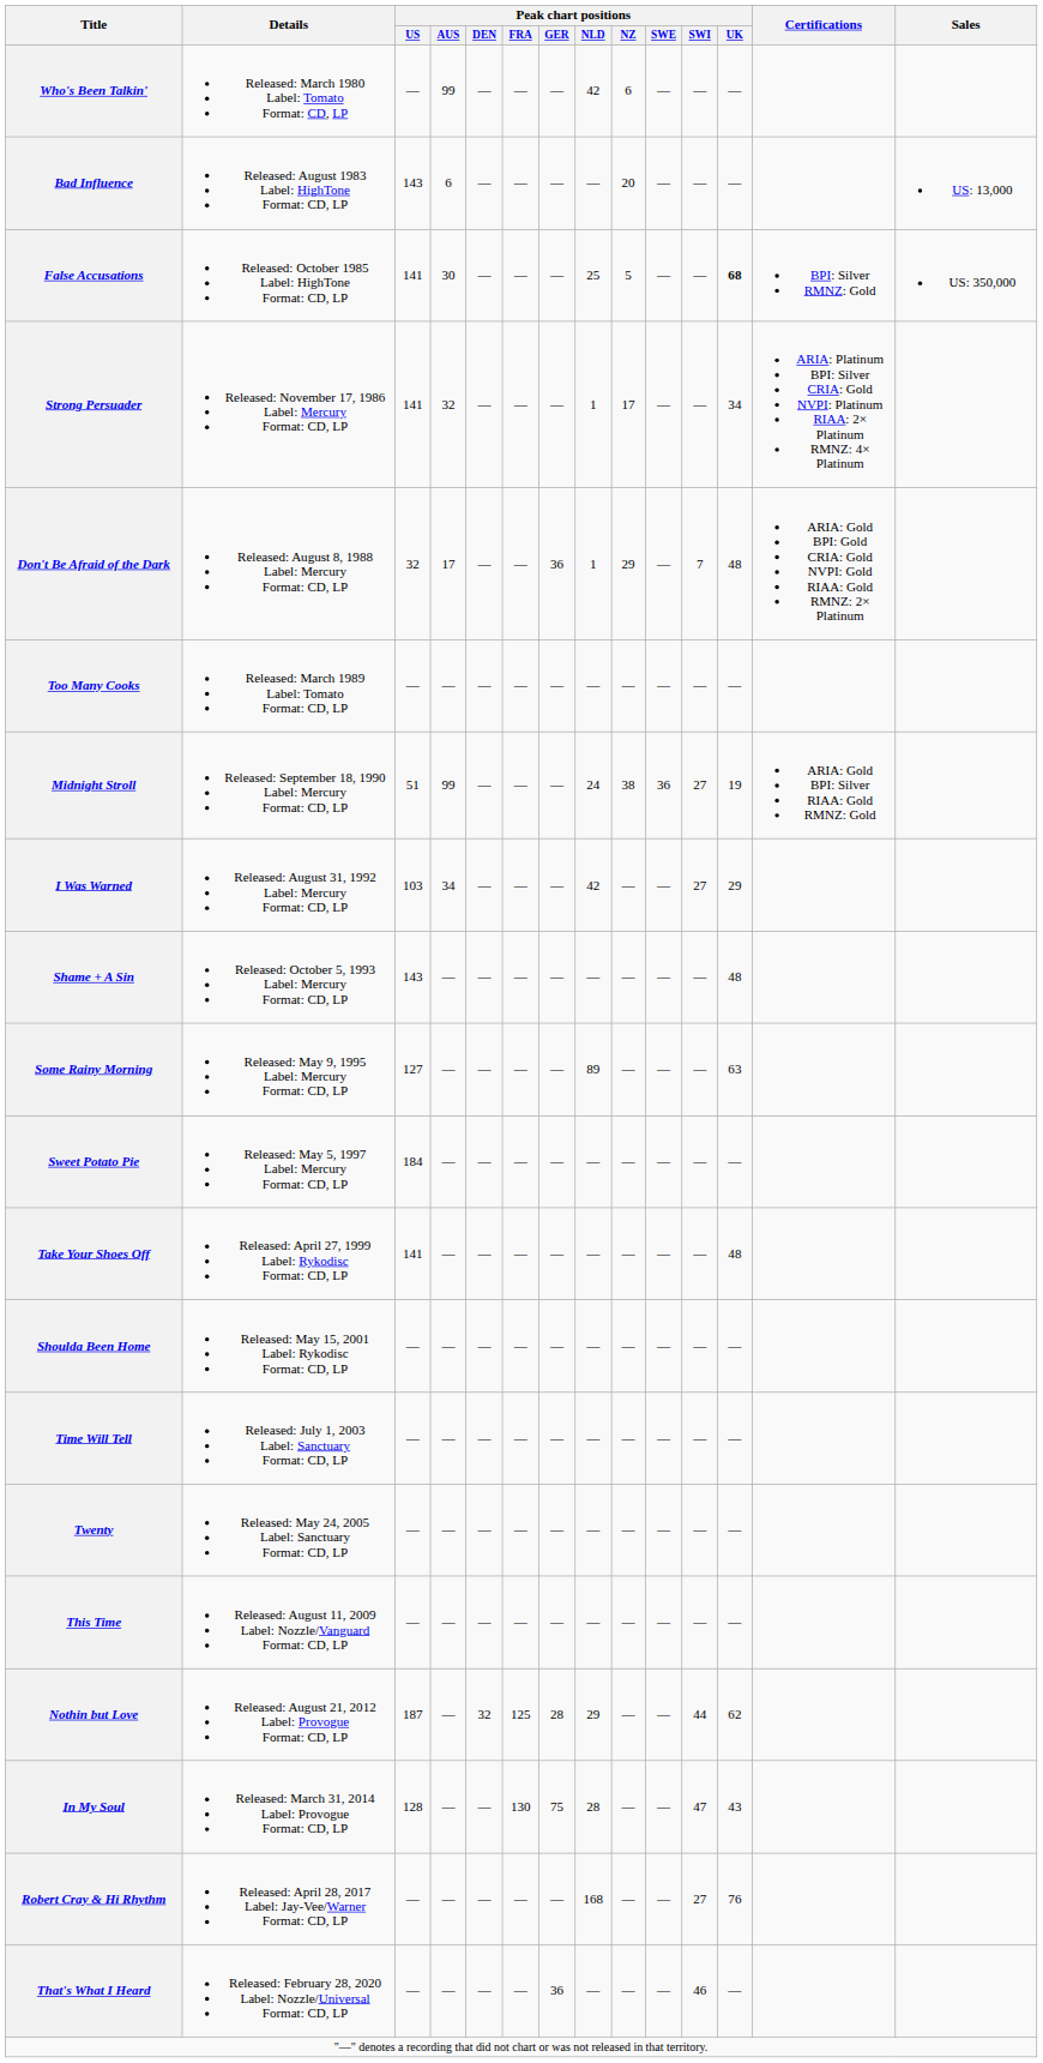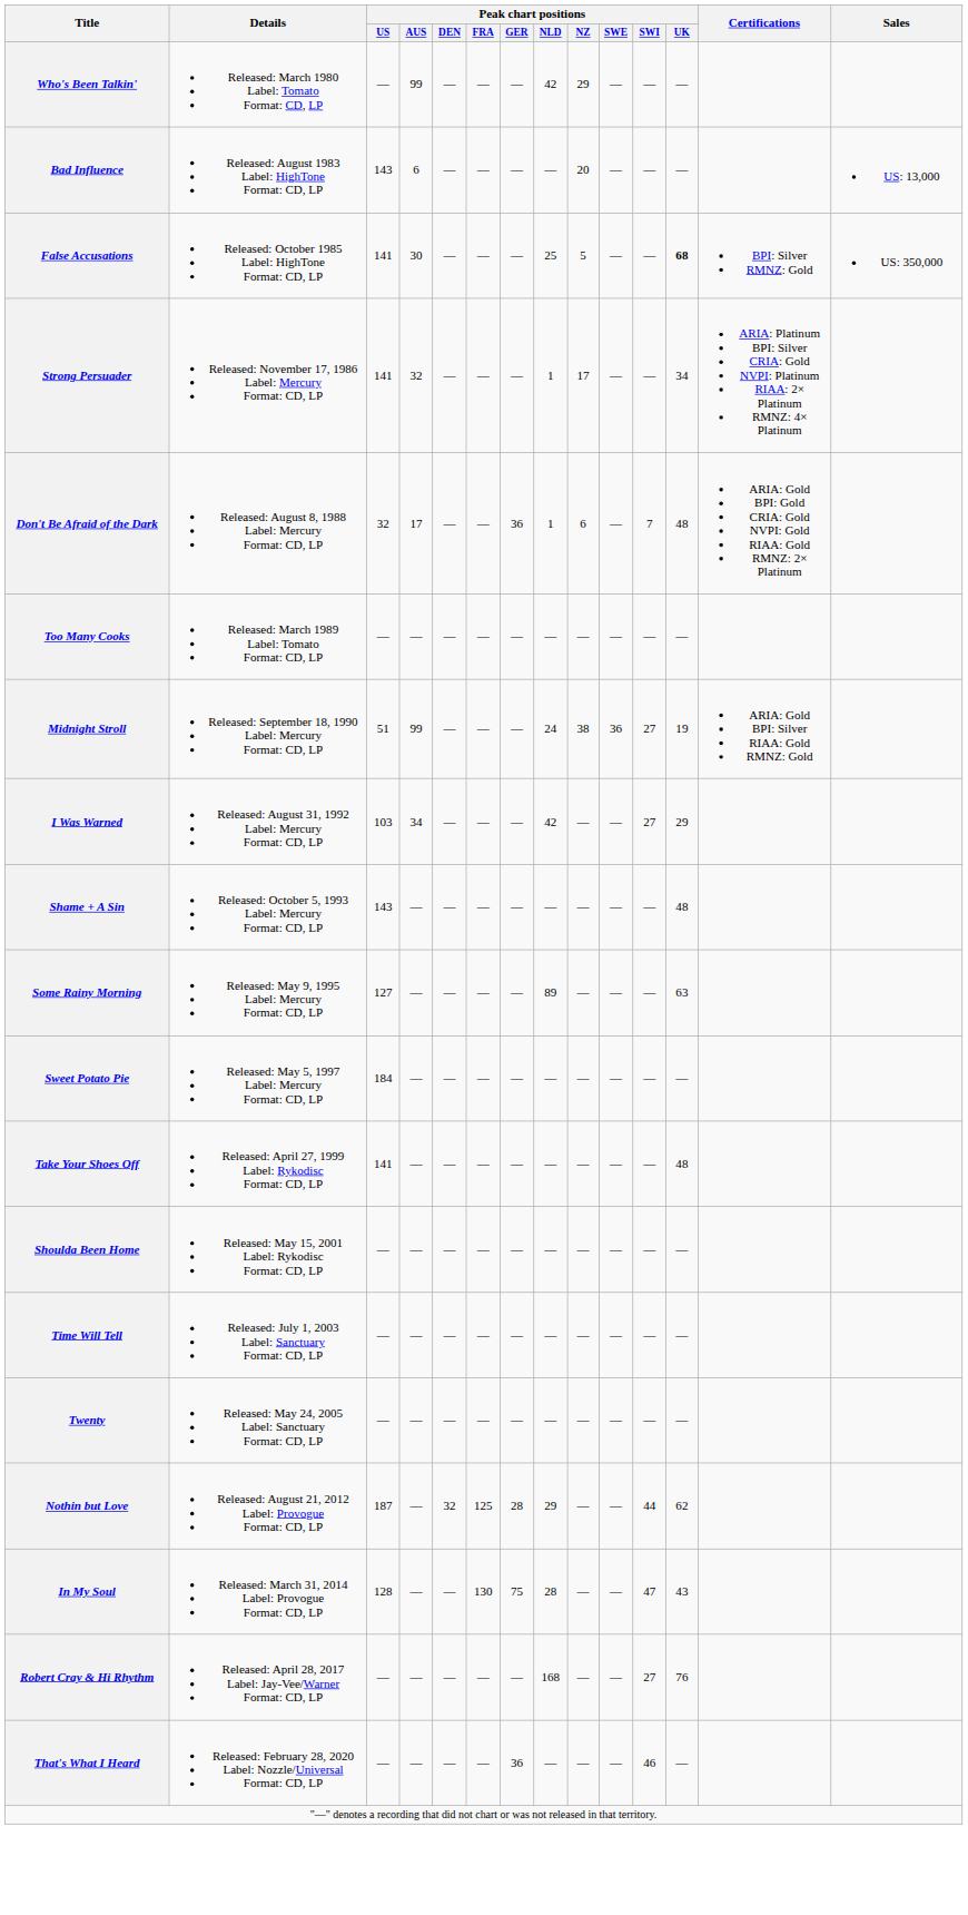 <table class="wikitable plainrowheaders" style="text-align:center;">
 <tr>
 <th scope="col" rowspan="2" style="width:16em;">Title</th>
 <th scope="col" rowspan="2" style="width:18em;">Details</th>
 <th scope="col" colspan="10">Peak chart positions</th>
 <th scope="col" rowspan="2" style="width:12em;"><a href='#'>Certifications</a></th>
 <th scope="col" rowspan="2" style="width:12em;">Sales</th>
 </tr>
 <tr>
 <th scope="col" style="width:3em;font-size:85%;"><a href='#'>US</a></th>
 <th scope="col" style="width:3em;font-size:85%;"><a href='#'>AUS</a><br></th>
 <th scope="col" style="width:3em;font-size:85%;"><a href='#'>DEN</a></th>
 <th scope="col" style="width:3em;font-size:85%;"><a href='#'>FRA</a></th>
 <th scope="col" style="width:3em;font-size:85%;"><a href='#'>GER</a></th>
 <th scope="col" style="width:3em;font-size:85%;"><a href='#'>NLD</a></th>
 <th scope="col" style="width:3em;font-size:85%;"><a href='#'>NZ</a></th>
 <th scope="col" style="width:3em;font-size:85%;"><a href='#'>SWE</a></th>
 <th scope="col" style="width:3em;font-size:85%;"><a href='#'>SWI</a></th>
 <th scope="col" style="width:3em;font-size:85%;"><a href='#'>UK</a></th>
 </tr>
 <tr>
 <th scope="row"><em><a href='#'>Who's Been Talkin'</a></em></th>
 <td><br><ul><li>Released: March 1980</li><li>Label: <a href='#'>Tomato</a></li><li>Format: <a href='#'>CD</a>, <a href='#'>LP</a></li></ul></td>
 <td>—</td>
 <td>99</td>
 <td>—</td>
 <td>—</td>
 <td>—</td>
 <td>42</td>
-<td>6</td>
+<td>29</td>
 <td>—</td>
 <td>—</td>
 <td>—</td>
 <td></td>
 <td></td>
 </tr>
 <tr>
 <th scope="row"><em><a href='#'>Bad Influence</a></em></th>
 <td><br><ul><li>Released: August 1983</li><li>Label: <a href='#'>HighTone</a></li><li>Format: CD, LP</li></ul></td>
 <td>143</td>
 <td>6</td>
 <td>—</td>
 <td>—</td>
 <td>—</td>
 <td>—</td>
 <td>20</td>
 <td>—</td>
 <td>—</td>
 <td>—</td>
 <td></td>
 <td><br><ul><li><a href='#'>US</a>: 13,000</li></ul></td>
 </tr>
 <tr>
 <th scope="row"><em><a href='#'>False Accusations</a></em></th>
 <td><br><ul><li>Released: October 1985</li><li>Label: HighTone</li><li>Format: CD, LP</li></ul></td>
 <td>141</td>
 <td>30</td>
 <td>—</td>
 <td>—</td>
 <td>—</td>
 <td>25</td>
 <td>5</td>
 <td>—</td>
 <td>—</td>
 <td><strong>68</strong></td>
 <td><br><ul><li><a href='#'>BPI</a>: Silver</li><li><a href='#'>RMNZ</a>: Gold</li></ul></td>
 <td><br><ul><li>US: 350,000</li></ul></td>
 </tr>
 <tr>
 <th scope="row"><em><a href='#'>Strong Persuader</a></em></th>
 <td><br><ul><li>Released: November 17, 1986</li><li>Label: <a href='#'>Mercury</a></li><li>Format: CD, LP</li></ul></td>
 <td>141</td>
 <td>32</td>
 <td>—</td>
 <td>—</td>
 <td>—</td>
 <td>1</td>
 <td>17</td>
 <td>—</td>
 <td>—</td>
 <td>34</td>
 <td><br><ul><li><a href='#'>ARIA</a>: Platinum</li><li>BPI: Silver</li><li><a href='#'>CRIA</a>: Gold</li><li><a href='#'>NVPI</a>: Platinum</li><li><a href='#'>RIAA</a>: 2× Platinum</li><li>RMNZ: 4× Platinum</li></ul></td>
 <td></td>
 </tr>
 <tr>
 <th scope="row"><em><a href='#'>Don't Be Afraid of the Dark</a></em></th>
 <td><br><ul><li>Released: August 8, 1988</li><li>Label: Mercury</li><li>Format: CD, LP</li></ul></td>
 <td>32</td>
 <td>17</td>
 <td>—</td>
 <td>—</td>
 <td>36</td>
 <td>1</td>
-<td>29</td>
+<td>6</td>
 <td>—</td>
 <td>7</td>
 <td>48</td>
 <td><br><ul><li>ARIA: Gold</li><li>BPI: Gold</li><li>CRIA: Gold</li><li>NVPI: Gold</li><li>RIAA: Gold</li><li>RMNZ: 2× Platinum</li></ul></td>
 <td></td>
 </tr>
 <tr>
 <th scope="row"><em><a href='#'>Too Many Cooks</a></em></th>
 <td><br><ul><li>Released: March 1989</li><li>Label: Tomato</li><li>Format: CD, LP</li></ul></td>
 <td>—</td>
 <td>—</td>
 <td>—</td>
 <td>—</td>
 <td>—</td>
 <td>—</td>
 <td>—</td>
 <td>—</td>
 <td>—</td>
 <td>—</td>
 <td></td>
 <td></td>
 </tr>
 <tr>
 <th scope="row"><em><a href='#'>Midnight Stroll</a></em></th>
 <td><br><ul><li>Released: September 18, 1990</li><li>Label: Mercury</li><li>Format: CD, LP</li></ul></td>
 <td>51</td>
 <td>99</td>
 <td>—</td>
 <td>—</td>
 <td>—</td>
 <td>24</td>
 <td>38</td>
 <td>36</td>
 <td>27</td>
 <td>19</td>
 <td><br><ul><li>ARIA: Gold</li><li>BPI: Silver</li><li>RIAA: Gold</li><li>RMNZ: Gold</li></ul></td>
 <td></td>
 </tr>
 <tr>
 <th scope="row"><em><a href='#'>I Was Warned</a></em></th>
 <td><br><ul><li>Released: August 31, 1992</li><li>Label: Mercury</li><li>Format: CD, LP</li></ul></td>
 <td>103</td>
 <td>34</td>
 <td>—</td>
 <td>—</td>
 <td>—</td>
 <td>42</td>
 <td>—</td>
 <td>—</td>
 <td>27</td>
 <td>29</td>
 <td></td>
 <td></td>
 </tr>
 <tr>
 <th scope="row"><em><a href='#'>Shame + A Sin</a></em></th>
 <td><br><ul><li>Released: October 5, 1993</li><li>Label: Mercury</li><li>Format: CD, LP</li></ul></td>
 <td>143</td>
 <td>—</td>
 <td>—</td>
 <td>—</td>
 <td>—</td>
 <td>—</td>
 <td>—</td>
 <td>—</td>
 <td>—</td>
 <td>48</td>
 <td></td>
 <td></td>
 </tr>
 <tr>
 <th scope="row"><em><a href='#'>Some Rainy Morning</a></em></th>
 <td><br><ul><li>Released: May 9, 1995</li><li>Label: Mercury</li><li>Format: CD, LP</li></ul></td>
 <td>127</td>
 <td>—</td>
 <td>—</td>
 <td>—</td>
 <td>—</td>
 <td>89</td>
 <td>—</td>
 <td>—</td>
 <td>—</td>
 <td>63</td>
 <td></td>
 <td></td>
 </tr>
 <tr>
 <th scope="row"><em><a href='#'>Sweet Potato Pie</a></em></th>
 <td><br><ul><li>Released: May 5, 1997</li><li>Label: Mercury</li><li>Format: CD, LP</li></ul></td>
 <td>184</td>
 <td>—</td>
 <td>—</td>
 <td>—</td>
 <td>—</td>
 <td>—</td>
 <td>—</td>
 <td>—</td>
 <td>—</td>
 <td>—</td>
 <td></td>
 <td></td>
 </tr>
 <tr>
 <th scope="row"><em><a href='#'>Take Your Shoes Off</a></em></th>
 <td><br><ul><li>Released: April 27, 1999</li><li>Label: <a href='#'>Rykodisc</a></li><li>Format: CD, LP</li></ul></td>
 <td>141</td>
 <td>—</td>
 <td>—</td>
 <td>—</td>
 <td>—</td>
 <td>—</td>
 <td>—</td>
 <td>—</td>
 <td>—</td>
 <td>48</td>
 <td></td>
 <td></td>
 </tr>
 <tr>
 <th scope="row"><em><a href='#'>Shoulda Been Home</a></em></th>
 <td><br><ul><li>Released: May 15, 2001</li><li>Label: Rykodisc</li><li>Format: CD, LP</li></ul></td>
 <td>—</td>
 <td>—</td>
 <td>—</td>
 <td>—</td>
 <td>—</td>
 <td>—</td>
 <td>—</td>
 <td>—</td>
 <td>—</td>
 <td>—</td>
 <td></td>
 <td></td>
 </tr>
 <tr>
 <th scope="row"><em><a href='#'>Time Will Tell</a></em></th>
 <td><br><ul><li>Released: July 1, 2003</li><li>Label: <a href='#'>Sanctuary</a></li><li>Format: CD, LP</li></ul></td>
 <td>—</td>
 <td>—</td>
 <td>—</td>
 <td>—</td>
 <td>—</td>
 <td>—</td>
 <td>—</td>
 <td>—</td>
 <td>—</td>
 <td>—</td>
 <td></td>
 <td></td>
 </tr>
 <tr>
 <th scope="row"><em><a href='#'>Twenty</a></em></th>
 <td><br><ul><li>Released: May 24, 2005</li><li>Label: Sanctuary</li><li>Format: CD, LP</li></ul></td>
 <td>—</td>
 <td>—</td>
 <td>—</td>
 <td>—</td>
 <td>—</td>
 <td>—</td>
 <td>—</td>
 <td>—</td>
 <td>—</td>
 <td>—</td>
 <td></td>
 <td></td>
 </tr>
 <tr>
-<th scope="row"><em><a href='#'>This Time</a></em></th>
-<td><br><ul><li>Released: August 11, 2009</li><li>Label: Nozzle/<a href='#'>Vanguard</a></li><li>Format: CD, LP</li></ul></td>
-<td>—</td>
-<td>—</td>
-<td>—</td>
-<td>—</td>
-<td>—</td>
-<td>—</td>
-<td>—</td>
-<td>—</td>
-<td>—</td>
-<td>—</td>
-<td></td>
-<td></td>
-</tr>
-<tr>
 <th scope="row"><em><a href='#'>Nothin but Love</a></em></th>
 <td><br><ul><li>Released: August 21, 2012</li><li>Label: <a href='#'>Provogue</a></li><li>Format: CD, LP</li></ul></td>
 <td>187</td>
 <td>—</td>
 <td>32</td>
 <td>125</td>
 <td>28</td>
 <td>29</td>
 <td>—</td>
 <td>—</td>
 <td>44</td>
 <td>62</td>
 <td></td>
 <td></td>
 </tr>
 <tr>
 <th scope="row"><em><a href='#'>In My Soul</a></em></th>
 <td><br><ul><li>Released: March 31, 2014</li><li>Label: Provogue</li><li>Format: CD, LP</li></ul></td>
 <td>128</td>
 <td>—</td>
 <td>—</td>
 <td>130</td>
 <td>75</td>
 <td>28</td>
 <td>—</td>
 <td>—</td>
 <td>47</td>
 <td>43</td>
 <td></td>
 <td></td>
 </tr>
 <tr>
 <th scope="row"><em><a href='#'>Robert Cray & Hi Rhythm</a></em></th>
 <td><br><ul><li>Released: April 28, 2017</li><li>Label: Jay-Vee/<a href='#'>Warner</a></li><li>Format: CD, LP</li></ul></td>
 <td>—</td>
 <td>—</td>
 <td>—</td>
 <td>—</td>
 <td>—</td>
 <td>168</td>
 <td>—</td>
 <td>—</td>
 <td>27</td>
 <td>76</td>
 <td></td>
 <td></td>
 </tr>
 <tr>
 <th scope="row"><em><a href='#'>That's What I Heard</a></em></th>
 <td><br><ul><li>Released: February 28, 2020</li><li>Label: Nozzle/<a href='#'>Universal</a></li><li>Format: CD, LP</li></ul></td>
 <td>—</td>
 <td>—</td>
 <td>—</td>
 <td>—</td>
 <td>36</td>
 <td>—</td>
 <td>—</td>
 <td>—</td>
 <td>46</td>
 <td>—</td>
 <td></td>
 <td></td>
 </tr>
 <tr>
 <td colspan="14" style="font-size:90%">"—" denotes a recording that did not chart or was not released in that territory.</td>
 </tr>
 </table>
